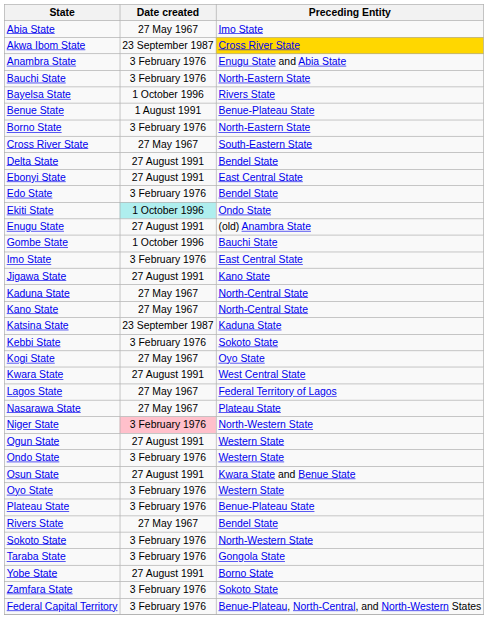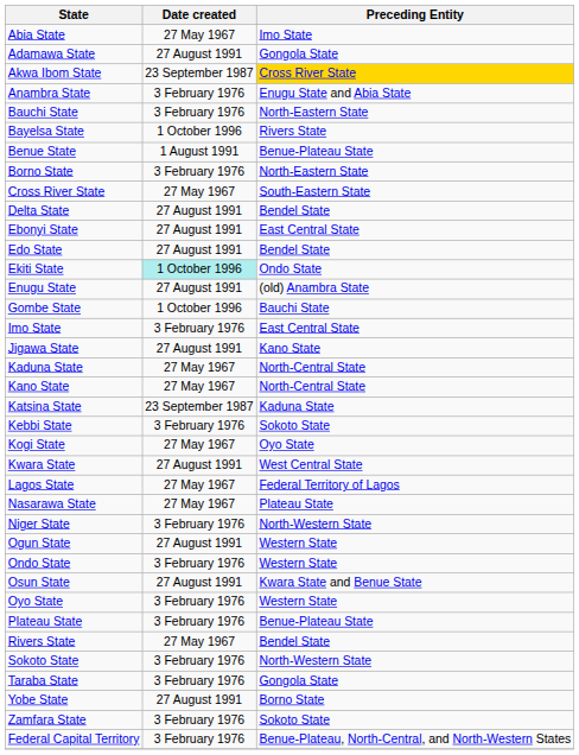 <table class="wikitable sortable plainrowheaders" style="text-align:left;">
 <tr bgcolor=#e8e8e8>
 <th align="left" scope="col">State</th>
 <th align="center" scope="col">Date created</th>
 <th scope="col">Preceding Entity</th>
 </tr>
 <tr>
 <td align="left"><a href='#'>Abia State</a></td>
 <td align="center">27 May 1967</td>
 <td align="left"><a href='#'>Imo State</a></td>
+</tr>
+<tr>
+<td align="left"><a href='#'>Adamawa State</a></td>
+<td align="center">27 August 1991</td>
+<td align="left"><a href='#'>Gongola State</a></td>
 </tr>
 <tr>
 <td align="left"><a href='#'>Akwa Ibom State</a></td>
 <td align="center">23 September 1987</td>
 <td align="left" style="background: gold;"><a href='#'>Cross River State</a></td>
 </tr>
 <tr>
 <td align="left"><a href='#'>Anambra State</a></td>
 <td align="center">3 February 1976</td>
 <td align="left"><a href='#'>Enugu State</a> and <a href='#'>Abia State</a></td>
 </tr>
 <tr>
 <td align="left"><a href='#'>Bauchi State</a></td>
 <td align="center">3 February 1976</td>
 <td align="left"><a href='#'>North-Eastern State</a></td>
 </tr>
 <tr>
 <td align="left"><a href='#'>Bayelsa State</a></td>
 <td align="center">1 October 1996</td>
 <td align="left"><a href='#'>Rivers State</a></td>
 </tr>
 <tr>
 <td align="left"><a href='#'>Benue State</a></td>
 <td align="center">1 August 1991</td>
 <td align="left"><a href='#'>Benue-Plateau State</a></td>
 </tr>
 <tr>
 <td align="left"><a href='#'>Borno State</a></td>
 <td align="center">3 February 1976</td>
 <td align="left"><a href='#'>North-Eastern State</a></td>
 </tr>
 <tr>
 <td align="left"><a href='#'>Cross River State</a></td>
 <td align="center">27 May 1967</td>
 <td align="left"><a href='#'>South-Eastern State</a></td>
 </tr>
 <tr>
 <td align="left"><a href='#'>Delta State</a></td>
 <td align="center">27 August 1991</td>
 <td align="left"><a href='#'>Bendel State</a></td>
 </tr>
 <tr>
 <td align="left"><a href='#'>Ebonyi State</a></td>
 <td align="center">27 August 1991</td>
 <td align="left"><a href='#'>East Central State</a></td>
 </tr>
 <tr>
 <td align="left"><a href='#'>Edo State</a></td>
-<td align="center">3 February 1976</td>
+<td align="center">27 August 1991</td>
 <td align="left"><a href='#'>Bendel State</a></td>
 </tr>
 <tr>
 <td align="left"><a href='#'>Ekiti State</a></td>
 <td align="center" style="background: paleturquoise;">1 October 1996</td>
 <td align="left"><a href='#'>Ondo State</a></td>
 </tr>
 <tr>
 <td align="left"><a href='#'>Enugu State</a></td>
 <td align="center">27 August 1991</td>
 <td align="left">(old) <a href='#'>Anambra State</a></td>
 </tr>
 <tr>
 <td align="left"><a href='#'>Gombe State</a></td>
 <td align="center">1 October 1996</td>
 <td align="left"><a href='#'>Bauchi State</a></td>
 </tr>
 <tr>
 <td align="left"><a href='#'>Imo State</a></td>
 <td align="center">3 February 1976</td>
 <td align="left"><a href='#'>East Central State</a></td>
 </tr>
 <tr>
 <td align="left"><a href='#'>Jigawa State</a></td>
 <td align="center">27 August 1991</td>
 <td align="left"><a href='#'>Kano State</a></td>
 </tr>
 <tr>
 <td align="left"><a href='#'>Kaduna State</a></td>
 <td align="center">27 May 1967</td>
 <td align="left"><a href='#'>North-Central State</a></td>
 </tr>
 <tr>
 <td align="left"><a href='#'>Kano State</a></td>
 <td align="center">27 May 1967</td>
 <td align="left"><a href='#'>North-Central State</a></td>
 </tr>
 <tr>
 <td align="left"><a href='#'>Katsina State</a></td>
 <td align="center">23 September 1987</td>
 <td align="left"><a href='#'>Kaduna State</a></td>
 </tr>
 <tr>
 <td align="left"><a href='#'>Kebbi State</a></td>
 <td align="center">3 February 1976</td>
 <td align="left"><a href='#'>Sokoto State</a></td>
 </tr>
 <tr>
 <td align="left"><a href='#'>Kogi State</a></td>
 <td align="center">27 May 1967</td>
 <td align="left"><a href='#'>Oyo State</a></td>
 </tr>
 <tr>
 <td align="left"><a href='#'>Kwara State</a></td>
 <td align="center">27 August 1991</td>
 <td align="left"><a href='#'>West Central State</a></td>
 </tr>
 <tr>
 <td align="left"><a href='#'>Lagos State</a></td>
 <td align="center">27 May 1967</td>
 <td align="left"><a href='#'>Federal Territory of Lagos</a></td>
 </tr>
 <tr>
 <td align="left"><a href='#'>Nasarawa State</a></td>
 <td align="center">27 May 1967</td>
 <td align="left"><a href='#'>Plateau State</a></td>
 </tr>
 <tr>
 <td align="left"><a href='#'>Niger State</a></td>
-<td align="center" style="background: pink;">3 February 1976</td>
+<td align="center">3 February 1976</td>
 <td align="left"><a href='#'>North-Western State</a></td>
 </tr>
 <tr>
 <td align="left"><a href='#'>Ogun State</a></td>
 <td align="center">27 August 1991</td>
 <td align="left"><a href='#'>Western State</a></td>
 </tr>
 <tr>
 <td align="left"><a href='#'>Ondo State</a></td>
 <td align="center">3 February 1976</td>
 <td align="left"><a href='#'>Western State</a></td>
 </tr>
 <tr>
 <td align="left"><a href='#'>Osun State</a></td>
 <td align="center">27 August 1991</td>
 <td align="left"><a href='#'>Kwara State</a> and <a href='#'>Benue State</a></td>
 </tr>
 <tr>
 <td align="left"><a href='#'>Oyo State</a></td>
 <td align="center">3 February 1976</td>
 <td align="left"><a href='#'>Western State</a></td>
 </tr>
 <tr>
 <td align="left"><a href='#'>Plateau State</a></td>
 <td align="center">3 February 1976</td>
 <td align="left"><a href='#'>Benue-Plateau State</a></td>
 </tr>
 <tr>
 <td align="left"><a href='#'>Rivers State</a></td>
 <td align="center">27 May 1967</td>
 <td align="left"><a href='#'>Bendel State</a></td>
 </tr>
 <tr>
 <td align="left"><a href='#'>Sokoto State</a></td>
 <td align="center">3 February 1976</td>
 <td align="left"><a href='#'>North-Western State</a></td>
 </tr>
 <tr>
 <td align="left"><a href='#'>Taraba State</a></td>
 <td align="center">3 February 1976</td>
 <td align="left"><a href='#'>Gongola State</a></td>
 </tr>
 <tr>
 <td align="left"><a href='#'>Yobe State</a></td>
 <td align="center">27 August 1991</td>
 <td align="left"><a href='#'>Borno State</a></td>
 </tr>
 <tr>
 <td align="left"><a href='#'>Zamfara State</a></td>
 <td align="center">3 February 1976</td>
 <td align="left"><a href='#'>Sokoto State</a></td>
 </tr>
 <tr>
 <td align="left"><a href='#'>Federal Capital Territory</a></td>
 <td align="center">3 February 1976</td>
 <td align="left"><a href='#'>Benue-Plateau</a>, <a href='#'>North-Central</a>, and <a href='#'>North-Western</a> States</td>
 </tr>
 <tr>
 </tr>
 </table>
